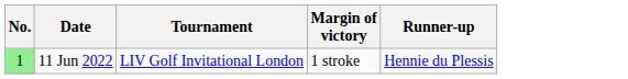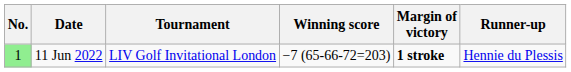 <table class="wikitable" style="font-size:95%;">
 <tr>
 <th>No.</th>
 <th>Date</th>
 <th>Tournament</th>
+<th>Winning score</th>
 <th>Margin of<br>victory</th>
 <th>Runner-up</th>
 </tr>
 <tr>
 <td align=center style="background: lightgreen;">1</td>
 <td align=right>11 Jun <a href='#'>2022</a></td>
 <td><a href='#'>LIV Golf Invitational London</a></td>
-<td>1 stroke</td>
+<td>−7 (65-66-72=203)</td>
+<td><strong>1 stroke</strong></td>
 <td> <a href='#'>Hennie du Plessis</a></td>
 </tr>
 </table>
